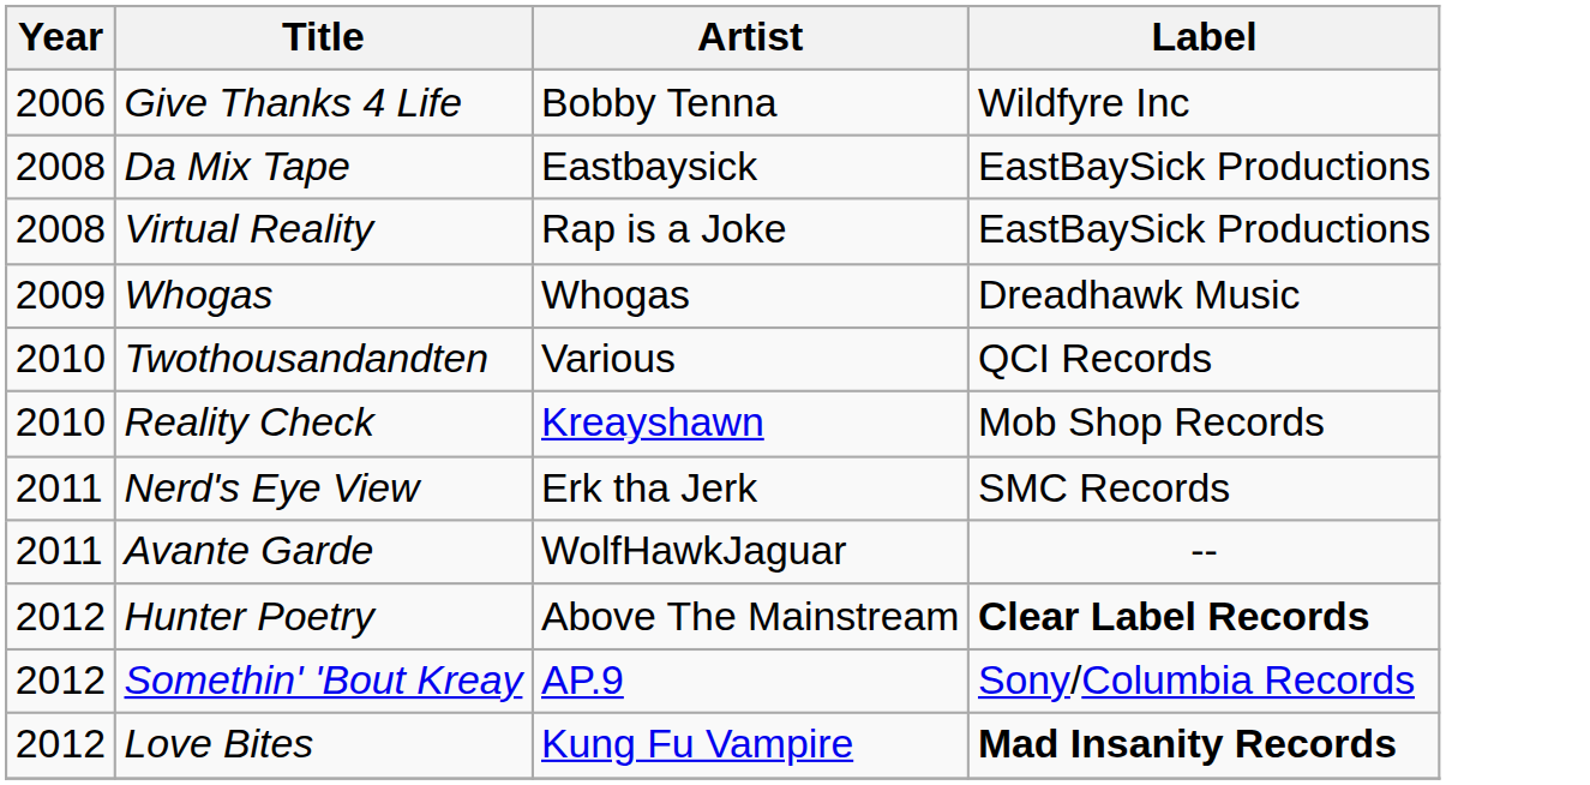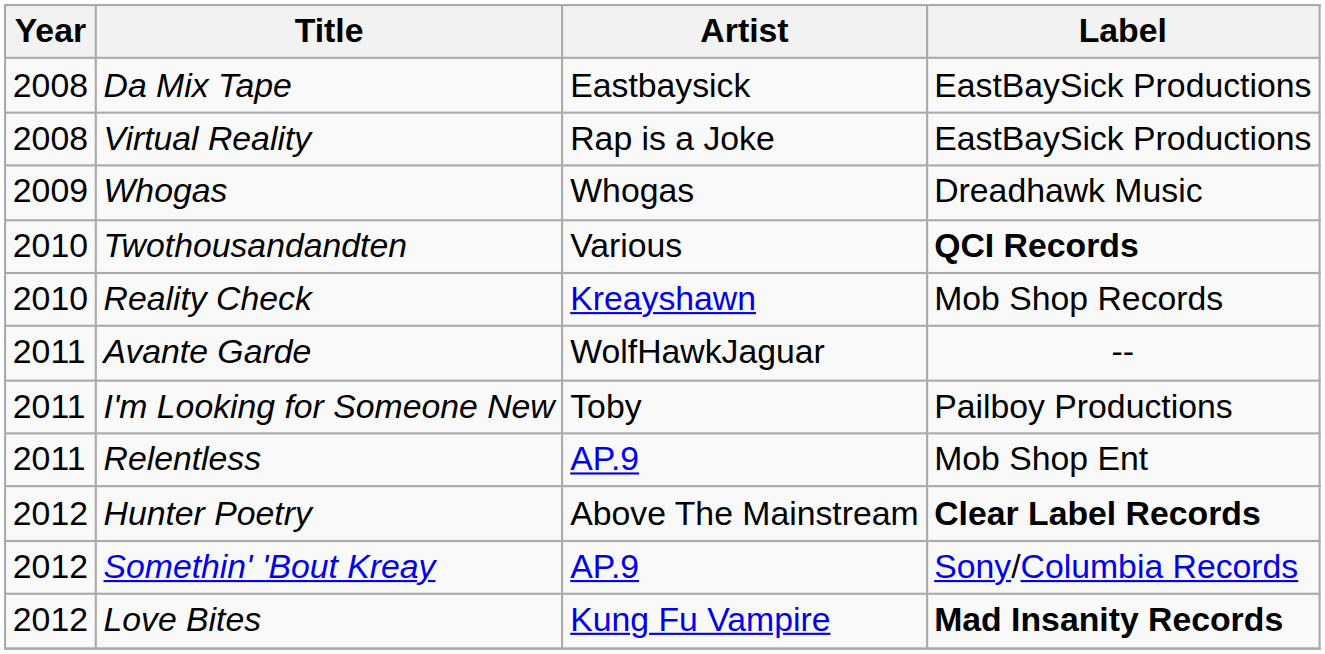 <table class="wikitable sortable">
 <tr>
 <th>Year</th>
 <th>Title</th>
 <th>Artist</th>
 <th>Label</th>
-</tr>
-<tr>
-<td>2006</td>
-<td><em>Give Thanks 4 Life</em></td>
-<td>Bobby Tenna</td>
-<td>Wildfyre Inc</td>
 </tr>
 <tr>
 <td>2008</td>
 <td><em>Da Mix Tape</em></td>
 <td>Eastbaysick</td>
 <td>EastBaySick Productions</td>
 </tr>
 <tr>
 <td>2008</td>
 <td><em>Virtual Reality</em></td>
 <td>Rap is a Joke</td>
 <td>EastBaySick Productions</td>
 </tr>
 <tr>
 <td>2009</td>
 <td><em> Whogas</em></td>
 <td>Whogas</td>
 <td>Dreadhawk Music</td>
 </tr>
 <tr>
 <td>2010</td>
 <td><em>Twothousandandten</em></td>
 <td>Various</td>
-<td>QCI Records</td>
+<td><strong>QCI Records</strong></td>
 </tr>
 <tr>
 <td>2010</td>
 <td><em>Reality Check </em></td>
 <td><a href='#'>Kreayshawn</a></td>
 <td>Mob Shop Records</td>
 </tr>
 <tr>
 <td>2011</td>
-<td><em>Nerd's Eye View</em></td>
-<td>Erk tha Jerk</td>
-<td>SMC Records</td>
+<td><em>Avante Garde</em></td>
+<td>WolfHawkJaguar</td>
+<td style="text-align:center;">--</td>
 </tr>
 <tr>
 <td>2011</td>
-<td><em>Avante Garde</em></td>
-<td>WolfHawkJaguar</td>
-<td style="text-align:center;">--</td>
+<td><em>I'm Looking for Someone New</em></td>
+<td>Toby</td>
+<td>Pailboy Productions</td>
+</tr>
+<tr>
+<td>2011</td>
+<td><em>Relentless</em></td>
+<td><a href='#'>AP.9</a></td>
+<td>Mob Shop Ent</td>
 </tr>
 <tr>
 <td>2012</td>
 <td><em>Hunter Poetry</em></td>
 <td>Above The Mainstream</td>
 <td><strong>Clear Label Records</strong></td>
 </tr>
 <tr>
 <td>2012</td>
 <td><em><a href='#'>Somethin' 'Bout Kreay</a></em></td>
 <td><a href='#'>AP.9</a></td>
 <td><a href='#'>Sony</a>/<a href='#'>Columbia Records</a></td>
 </tr>
 <tr>
 <td>2012</td>
 <td><em>Love Bites</em></td>
 <td><a href='#'>Kung Fu Vampire</a></td>
 <td><strong>Mad Insanity Records</strong></td>
 </tr>
 <tr>
 </tr>
 </table>
